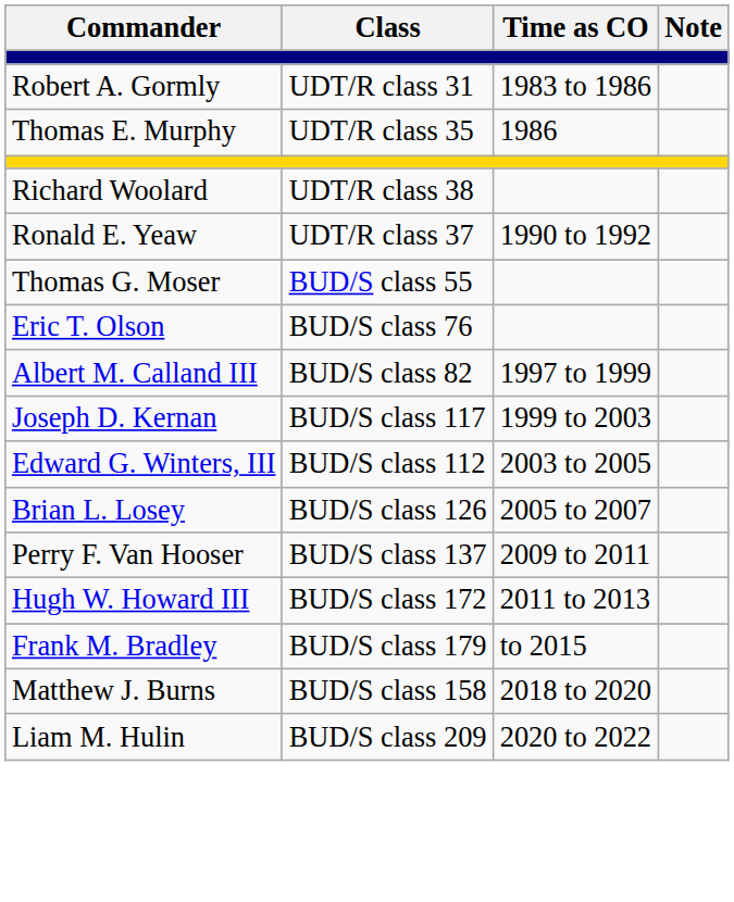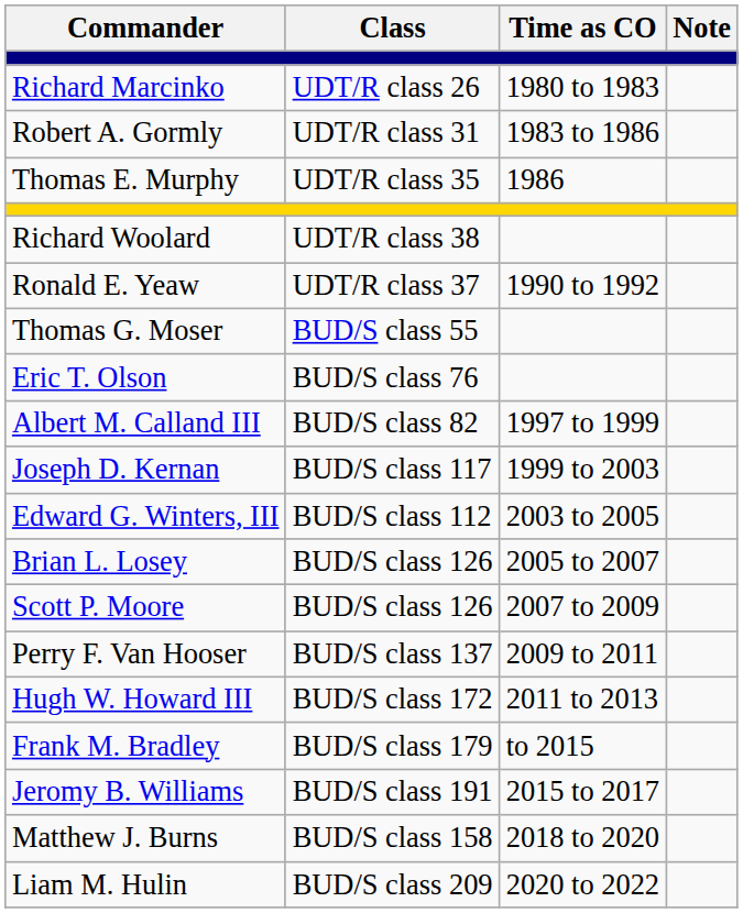 <table class="wikitable">
 <tr>
 <th>Commander</th>
 <th>Class</th>
 <th>Time as CO</th>
 <th>Note</th>
 </tr>
 <tr>
 <td style="background: #000080" colspan="4";></td>
+</tr>
+<tr>
+<td><a href='#'>Richard Marcinko</a></td>
+<td><a href='#'>UDT/R</a> class 26</td>
+<td>1980 to 1983</td>
+<td></td>
 </tr>
 <tr>
 <td>Robert A. Gormly</td>
 <td>UDT/R class 31</td>
 <td>1983 to 1986</td>
 <td></td>
 </tr>
 <tr>
 <td>Thomas E. Murphy</td>
 <td>UDT/R class 35</td>
 <td>1986 </td>
 <td></td>
 </tr>
 <tr>
 <td style="background: #ffd700" colspan="4"></td>
 </tr>
 <tr>
 <td>Richard Woolard</td>
 <td>UDT/R class 38</td>
 <td></td>
 <td></td>
 </tr>
 <tr>
 <td>Ronald E. Yeaw</td>
 <td>UDT/R class 37</td>
 <td>1990 to 1992</td>
 <td></td>
 </tr>
 <tr>
 <td>Thomas G. Moser</td>
 <td><a href='#'>BUD/S</a> class 55</td>
 <td></td>
 <td></td>
 </tr>
 <tr>
 <td><a href='#'>Eric T. Olson</a></td>
 <td>BUD/S class 76</td>
 <td></td>
 <td></td>
 </tr>
 <tr>
 <td><a href='#'>Albert M. Calland III</a></td>
 <td>BUD/S class 82</td>
 <td>1997 to 1999</td>
 <td></td>
 </tr>
 <tr>
 <td><a href='#'>Joseph D. Kernan</a></td>
 <td>BUD/S class 117</td>
 <td>1999 to 2003</td>
 <td></td>
 </tr>
 <tr>
 <td><a href='#'>Edward G. Winters, III</a></td>
 <td>BUD/S class 112</td>
 <td>2003 to 2005</td>
 <td></td>
 </tr>
 <tr>
 <td><a href='#'>Brian L. Losey</a></td>
 <td>BUD/S class 126</td>
 <td>2005 to 2007</td>
 <td></td>
 </tr>
 <tr>
+<td><a href='#'>Scott P. Moore</a></td>
+<td>BUD/S class 126</td>
+<td>2007 to 2009</td>
+<td></td>
+</tr>
+<tr>
 <td>Perry F. Van Hooser</td>
 <td>BUD/S class 137</td>
 <td>2009 to 2011</td>
 <td></td>
 </tr>
 <tr>
 <td><a href='#'>Hugh W. Howard III</a></td>
 <td>BUD/S class 172</td>
 <td>2011 to 2013</td>
 <td></td>
 </tr>
 <tr>
 <td><a href='#'>Frank M. Bradley</a></td>
 <td>BUD/S class 179</td>
 <td> to 2015</td>
 <td></td>
 </tr>
 <tr>
+<td><a href='#'>Jeromy B. Williams</a></td>
+<td>BUD/S class 191</td>
+<td>2015 to 2017</td>
+<td></td>
+</tr>
+<tr>
 <td>Matthew J. Burns</td>
 <td>BUD/S class 158</td>
 <td>2018 to 2020</td>
 <td></td>
 </tr>
 <tr>
 <td>Liam M. Hulin</td>
 <td>BUD/S class 209</td>
 <td>2020 to 2022</td>
 <td></td>
 </tr>
 </table>
